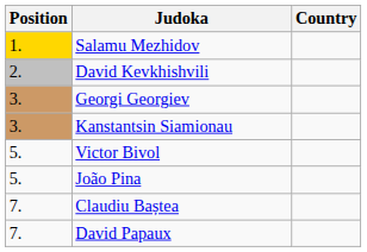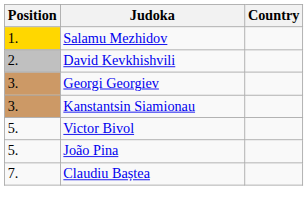 <table class=wikitable>
 <tr>
 <th width=10>Position</th>
 <th width=200>Judoka</th>
 <th width=10>Country</th>
 </tr>
 <tr>
 <td bgcolor=gold>1.</td>
 <td><a href='#'>Salamu Mezhidov</a></td>
 <td></td>
 </tr>
 <tr>
 <td bgcolor="silver">2.</td>
 <td><a href='#'>David Kevkhishvili</a></td>
 <td></td>
 </tr>
 <tr>
 <td bgcolor="CC9966">3.</td>
 <td><a href='#'>Georgi Georgiev</a></td>
 <td></td>
 </tr>
 <tr>
 <td bgcolor="CC9966">3.</td>
 <td><a href='#'>Kanstantsin Siamionau</a></td>
 <td></td>
 </tr>
 <tr>
 <td>5.</td>
 <td><a href='#'>Victor Bivol</a></td>
 <td></td>
 </tr>
 <tr>
 <td>5.</td>
 <td><a href='#'>João Pina</a></td>
 <td></td>
 </tr>
 <tr>
 <td>7.</td>
 <td><a href='#'>Claudiu Baștea</a></td>
 <td></td>
 </tr>
-<tr>
-<td>7.</td>
-<td><a href='#'>David Papaux</a></td>
-<td></td>
-</tr>
 </table>
